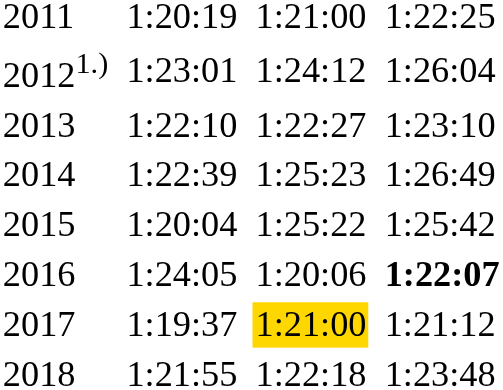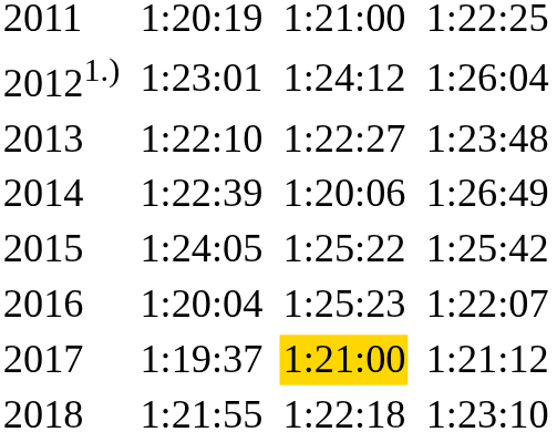 <table>
 <tr>
 <td>2011</td>
 <td></td>
 <td>1:20:19</td>
 <td></td>
 <td>1:21:00</td>
 <td></td>
 <td>1:22:25</td>
 </tr>
 <tr>
 <td>2012<sup>1.)</sup></td>
 <td></td>
 <td>1:23:01</td>
 <td></td>
 <td>1:24:12</td>
 <td></td>
 <td>1:26:04</td>
 </tr>
 <tr>
 <td>2013</td>
 <td></td>
 <td>1:22:10</td>
 <td></td>
 <td>1:22:27</td>
 <td></td>
-<td>1:23:10</td>
+<td>1:23:48</td>
 </tr>
 <tr>
 <td>2014</td>
 <td></td>
 <td>1:22:39</td>
 <td></td>
-<td>1:25:23</td>
+<td>1:20:06</td>
 <td></td>
 <td>1:26:49</td>
 </tr>
 <tr>
 <td>2015</td>
 <td></td>
-<td>1:20:04</td>
+<td>1:24:05</td>
 <td></td>
 <td>1:25:22</td>
 <td></td>
 <td>1:25:42</td>
 </tr>
 <tr>
 <td>2016</td>
 <td></td>
-<td>1:24:05</td>
+<td>1:20:04</td>
 <td></td>
-<td>1:20:06</td>
+<td>1:25:23</td>
 <td></td>
-<td><strong>1:22:07</strong></td>
+<td>1:22:07</td>
 </tr>
 <tr>
 <td>2017</td>
 <td></td>
 <td>1:19:37</td>
 <td></td>
 <td style="background: gold;">1:21:00</td>
 <td></td>
 <td>1:21:12</td>
 </tr>
 <tr>
 <td>2018</td>
 <td></td>
 <td>1:21:55</td>
 <td></td>
 <td>1:22:18</td>
 <td></td>
-<td>1:23:48</td>
+<td>1:23:10</td>
 </tr>
 </table>
